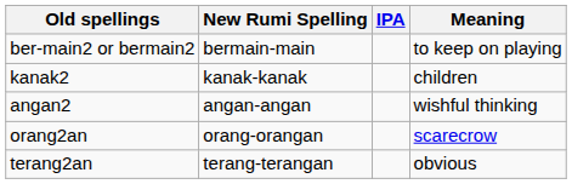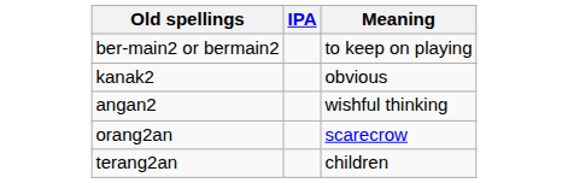 <table class="wikitable" style="margin: 1em auto 1em auto;">
 <tr>
 <th>Old spellings</th>
-<th>New Rumi Spelling</th>
 <th><a href='#'>IPA</a></th>
 <th>Meaning</th>
 </tr>
 <tr>
 <td>ber-main2 or bermain2</td>
-<td>bermain-main</td>
 <td></td>
 <td>to keep on playing</td>
 </tr>
 <tr>
 <td>kanak2</td>
-<td>kanak-kanak</td>
 <td></td>
-<td>children</td>
+<td>obvious</td>
 </tr>
 <tr>
 <td>angan2</td>
-<td>angan-angan</td>
 <td></td>
 <td>wishful thinking</td>
 </tr>
 <tr>
 <td>orang2an</td>
-<td>orang-orangan</td>
 <td></td>
 <td><a href='#'>scarecrow</a></td>
 </tr>
 <tr>
 <td>terang2an</td>
-<td>terang-terangan</td>
 <td></td>
-<td>obvious</td>
+<td>children</td>
 </tr>
 </table>
